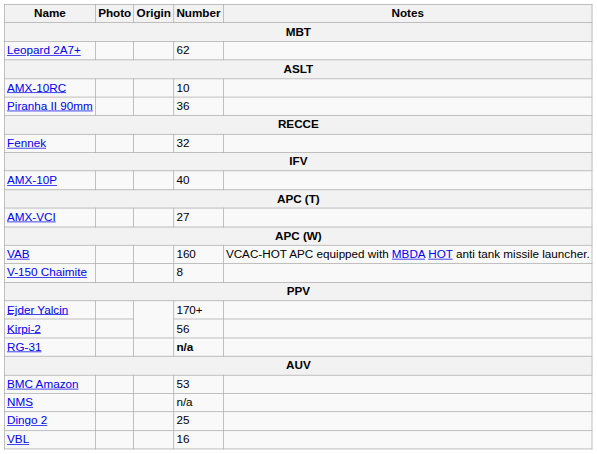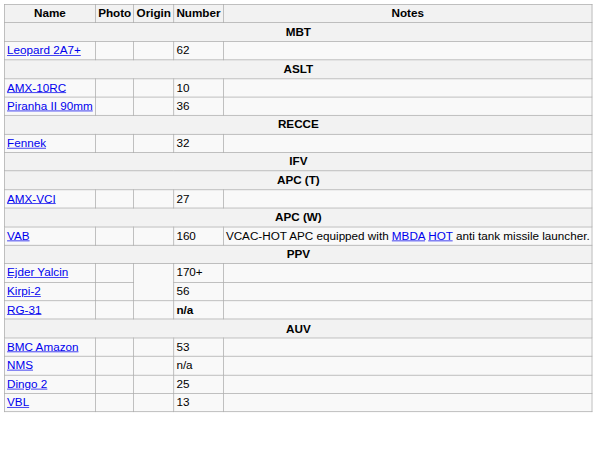 <table class="wikitable">
 <tr>
 <th>Name</th>
 <th>Photo</th>
 <th>Origin</th>
 <th>Number</th>
 <th>Notes</th>
 </tr>
 <tr>
 <th colspan="5">MBT</th>
 </tr>
 <tr>
 <td><a href='#'>Leopard 2A7+</a></td>
 <td></td>
 <td></td>
 <td>62</td>
 <td></td>
 </tr>
 <tr>
 <th colspan="5">ASLT</th>
 </tr>
 <tr>
 <td><a href='#'>AMX-10RC</a></td>
 <td></td>
 <td></td>
 <td>10</td>
 <td></td>
 </tr>
 <tr>
 <td><a href='#'>Piranha II 90mm</a></td>
 <td></td>
 <td></td>
 <td>36</td>
 <td></td>
 </tr>
 <tr>
 <th colspan="5">RECCE</th>
 </tr>
 <tr>
 <td><a href='#'>Fennek</a></td>
 <td></td>
 <td></td>
 <td>32</td>
 <td></td>
 </tr>
 <tr>
 <th colspan="5">IFV</th>
 </tr>
 <tr>
-<td><a href='#'>AMX-10P</a></td>
-<td></td>
-<td></td>
-<td>40</td>
-<td></td>
-</tr>
-<tr>
 <th colspan="5">APC (T)</th>
 </tr>
 <tr>
 <td><a href='#'>AMX-VCI</a></td>
 <td></td>
 <td></td>
 <td>27</td>
 <td></td>
 </tr>
 <tr>
 <th colspan="5">APC (W)</th>
 </tr>
 <tr>
 <td><a href='#'>VAB</a></td>
 <td></td>
 <td></td>
 <td>160</td>
 <td>VCAC-HOT APC equipped with <a href='#'>MBDA</a> <a href='#'>HOT</a> anti tank missile launcher.</td>
-</tr>
-<tr>
-<td><a href='#'>V-150 Chaimite</a></td>
-<td></td>
-<td></td>
-<td>8</td>
-<td></td>
 </tr>
 <tr>
 <th colspan="5">PPV</th>
 </tr>
 <tr>
 <td><a href='#'>Ejder Yalcin</a></td>
 <td></td>
 <td rowspan="2"></td>
 <td>170+</td>
 <td></td>
 </tr>
 <tr>
 <td><a href='#'>Kirpi-2</a></td>
 <td></td>
 <td>56</td>
 <td></td>
 </tr>
 <tr>
 <td><a href='#'>RG-31</a></td>
 <td></td>
 <td></td>
 <td><strong>n/a</strong></td>
 <td></td>
 </tr>
 <tr>
 <th colspan="5">AUV</th>
 </tr>
 <tr>
 <td><a href='#'>BMC Amazon</a></td>
 <td></td>
 <td></td>
 <td>53</td>
 <td></td>
 </tr>
 <tr>
 <td><a href='#'>NMS</a></td>
 <td></td>
 <td></td>
 <td>n/a</td>
 <td></td>
 </tr>
 <tr>
 <td><a href='#'>Dingo 2</a></td>
 <td></td>
 <td></td>
 <td>25</td>
 <td></td>
 </tr>
 <tr>
 <td><a href='#'>VBL</a></td>
 <td></td>
 <td></td>
-<td>16</td>
+<td>13</td>
 <td></td>
 </tr>
 </table>
